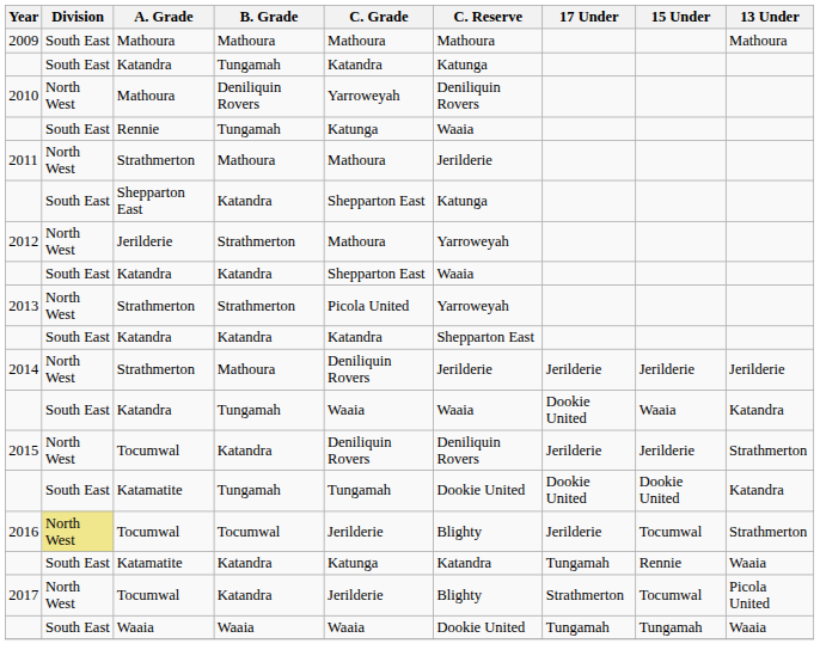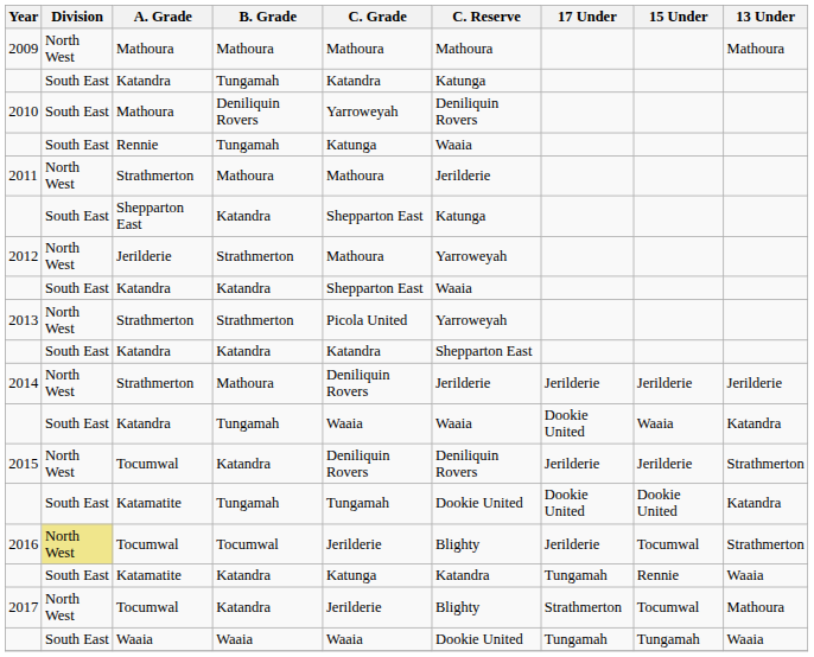 <table class="wikitable collapsible collapsed nowrap">
 <tr>
 <th>Year</th>
 <th>Division</th>
 <th>A. Grade</th>
 <th>B. Grade</th>
 <th>C. Grade</th>
 <th>C. Reserve</th>
 <th>17 Under</th>
 <th>15 Under</th>
 <th>13 Under</th>
 </tr>
 <tr>
 <td>2009</td>
-<td>South East</td>
+<td>North West</td>
 <td>Mathoura</td>
 <td>Mathoura</td>
 <td>Mathoura</td>
 <td>Mathoura</td>
 <td></td>
 <td></td>
 <td>Mathoura</td>
 </tr>
 <tr>
 <td></td>
 <td>South East</td>
 <td>Katandra</td>
 <td>Tungamah</td>
 <td>Katandra</td>
 <td>Katunga</td>
 <td></td>
 <td></td>
 <td></td>
 </tr>
 <tr>
 <td>2010</td>
-<td>North West</td>
+<td>South East</td>
 <td>Mathoura</td>
 <td>Deniliquin Rovers</td>
 <td>Yarroweyah</td>
 <td>Deniliquin Rovers</td>
 <td></td>
 <td></td>
 <td></td>
 </tr>
 <tr>
 <td></td>
 <td>South East</td>
 <td>Rennie</td>
 <td>Tungamah</td>
 <td>Katunga</td>
 <td>Waaia</td>
 <td></td>
 <td></td>
 <td></td>
 </tr>
 <tr>
 <td>2011</td>
 <td>North West</td>
 <td>Strathmerton</td>
 <td>Mathoura</td>
 <td>Mathoura</td>
 <td>Jerilderie</td>
 <td></td>
 <td></td>
 <td></td>
 </tr>
 <tr>
 <td></td>
 <td>South East</td>
 <td>Shepparton East</td>
 <td>Katandra</td>
 <td>Shepparton East</td>
 <td>Katunga</td>
 <td></td>
 <td></td>
 <td></td>
 </tr>
 <tr>
 <td>2012</td>
 <td>North West</td>
 <td>Jerilderie</td>
 <td>Strathmerton</td>
 <td>Mathoura</td>
 <td>Yarroweyah</td>
 <td></td>
 <td></td>
 <td></td>
 </tr>
 <tr>
 <td></td>
 <td>South East</td>
 <td>Katandra</td>
 <td>Katandra</td>
 <td>Shepparton East</td>
 <td>Waaia</td>
 <td></td>
 <td></td>
 <td></td>
 </tr>
 <tr>
 <td>2013</td>
 <td>North West</td>
 <td>Strathmerton</td>
 <td>Strathmerton</td>
 <td>Picola United</td>
 <td>Yarroweyah</td>
 <td></td>
 <td></td>
 <td></td>
 </tr>
 <tr>
 <td></td>
 <td>South East</td>
 <td>Katandra</td>
 <td>Katandra</td>
 <td>Katandra</td>
 <td>Shepparton East</td>
 <td></td>
 <td></td>
 <td></td>
 </tr>
 <tr>
 <td>2014</td>
 <td>North West</td>
 <td>Strathmerton</td>
 <td>Mathoura</td>
 <td>Deniliquin Rovers</td>
 <td>Jerilderie</td>
 <td>Jerilderie</td>
 <td>Jerilderie</td>
 <td>Jerilderie</td>
 </tr>
 <tr>
 <td></td>
 <td>South East</td>
 <td>Katandra</td>
 <td>Tungamah</td>
 <td>Waaia</td>
 <td>Waaia</td>
 <td>Dookie United</td>
 <td>Waaia</td>
 <td>Katandra</td>
 </tr>
 <tr>
 <td>2015</td>
 <td>North West</td>
 <td>Tocumwal</td>
 <td>Katandra</td>
 <td>Deniliquin Rovers</td>
 <td>Deniliquin Rovers</td>
 <td>Jerilderie</td>
 <td>Jerilderie</td>
 <td>Strathmerton</td>
 </tr>
 <tr>
 <td></td>
 <td>South East</td>
 <td>Katamatite</td>
 <td>Tungamah</td>
 <td>Tungamah</td>
 <td>Dookie United</td>
 <td>Dookie United</td>
 <td>Dookie United</td>
 <td>Katandra</td>
 </tr>
 <tr>
 <td>2016</td>
 <td style="background: khaki;">North West</td>
 <td>Tocumwal</td>
 <td>Tocumwal</td>
 <td>Jerilderie</td>
 <td>Blighty</td>
 <td>Jerilderie</td>
 <td>Tocumwal</td>
 <td>Strathmerton</td>
 </tr>
 <tr>
 <td></td>
 <td>South East</td>
 <td>Katamatite</td>
 <td>Katandra</td>
 <td>Katunga</td>
 <td>Katandra</td>
 <td>Tungamah</td>
 <td>Rennie</td>
 <td>Waaia</td>
 </tr>
 <tr>
 <td>2017</td>
 <td>North West</td>
 <td>Tocumwal</td>
 <td>Katandra</td>
 <td>Jerilderie</td>
 <td>Blighty</td>
 <td>Strathmerton</td>
 <td>Tocumwal</td>
-<td>Picola United</td>
+<td>Mathoura</td>
 </tr>
 <tr>
 <td></td>
 <td>South East</td>
 <td>Waaia</td>
 <td>Waaia</td>
 <td>Waaia</td>
 <td>Dookie United</td>
 <td>Tungamah</td>
 <td>Tungamah</td>
 <td>Waaia</td>
 </tr>
 <tr>
 </tr>
 </table>
